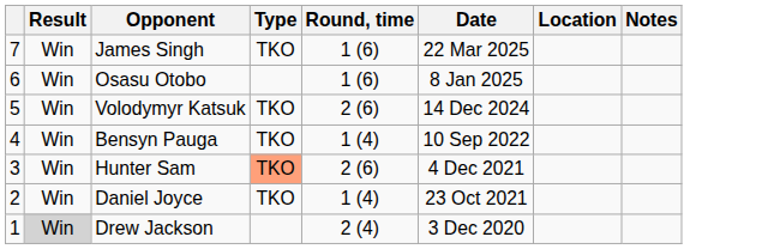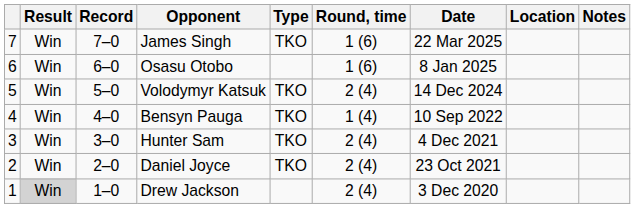 <table class="wikitable" style="text-align:center">
 <tr>
 <th></th>
 <th>Result</th>
+<th>Record</th>
 <th>Opponent</th>
 <th>Type</th>
 <th>Round, time</th>
 <th>Date</th>
 <th>Location</th>
 <th>Notes</th>
 </tr>
 <tr>
 <td>7</td>
 <td>Win</td>
+<td>7–0</td>
 <td style="text-align:left;">James Singh</td>
 <td>TKO</td>
 <td>1 (6) </td>
 <td>22 Mar 2025</td>
 <td style="text-align:left;"></td>
 <td></td>
 </tr>
 <tr>
 <td>6</td>
 <td>Win</td>
+<td>6–0</td>
 <td style="text-align:left;">Osasu Otobo</td>
 <td></td>
 <td>1 (6) </td>
 <td>8 Jan 2025</td>
 <td style="text-align:left;"></td>
 <td></td>
 </tr>
 <tr>
 <td>5</td>
 <td>Win</td>
+<td>5–0</td>
 <td style="text-align:left;">Volodymyr Katsuk</td>
 <td>TKO</td>
-<td>2 (6) </td>
+<td>2 (4) </td>
 <td>14 Dec 2024</td>
 <td style="text-align:left;"></td>
 <td></td>
 </tr>
 <tr>
 <td>4</td>
 <td>Win</td>
+<td>4–0</td>
 <td style="text-align:left;">Bensyn Pauga</td>
 <td>TKO</td>
 <td>1 (4) </td>
 <td>10 Sep 2022</td>
 <td style="text-align:left;"></td>
 <td></td>
 </tr>
 <tr>
 <td>3</td>
 <td>Win</td>
+<td>3–0</td>
 <td style="text-align:left;">Hunter Sam</td>
-<td style="background: lightsalmon;">TKO</td>
-<td>2 (6) </td>
+<td>TKO</td>
+<td>2 (4) </td>
 <td>4 Dec 2021</td>
 <td style="text-align:left;"></td>
 <td></td>
 </tr>
 <tr>
 <td>2</td>
 <td>Win</td>
+<td>2–0</td>
 <td style="text-align:left;">Daniel Joyce</td>
 <td>TKO</td>
-<td>1 (4) </td>
+<td>2 (4) </td>
 <td>23 Oct 2021</td>
 <td style="text-align:left;"></td>
 <td></td>
 </tr>
 <tr>
 <td>1</td>
 <td style="background: lightgrey;">Win</td>
+<td>1–0</td>
 <td style="text-align:left;">Drew Jackson</td>
 <td></td>
 <td>2 (4) </td>
 <td>3 Dec 2020</td>
 <td style="text-align:left;"></td>
 <td></td>
 </tr>
 </table>
